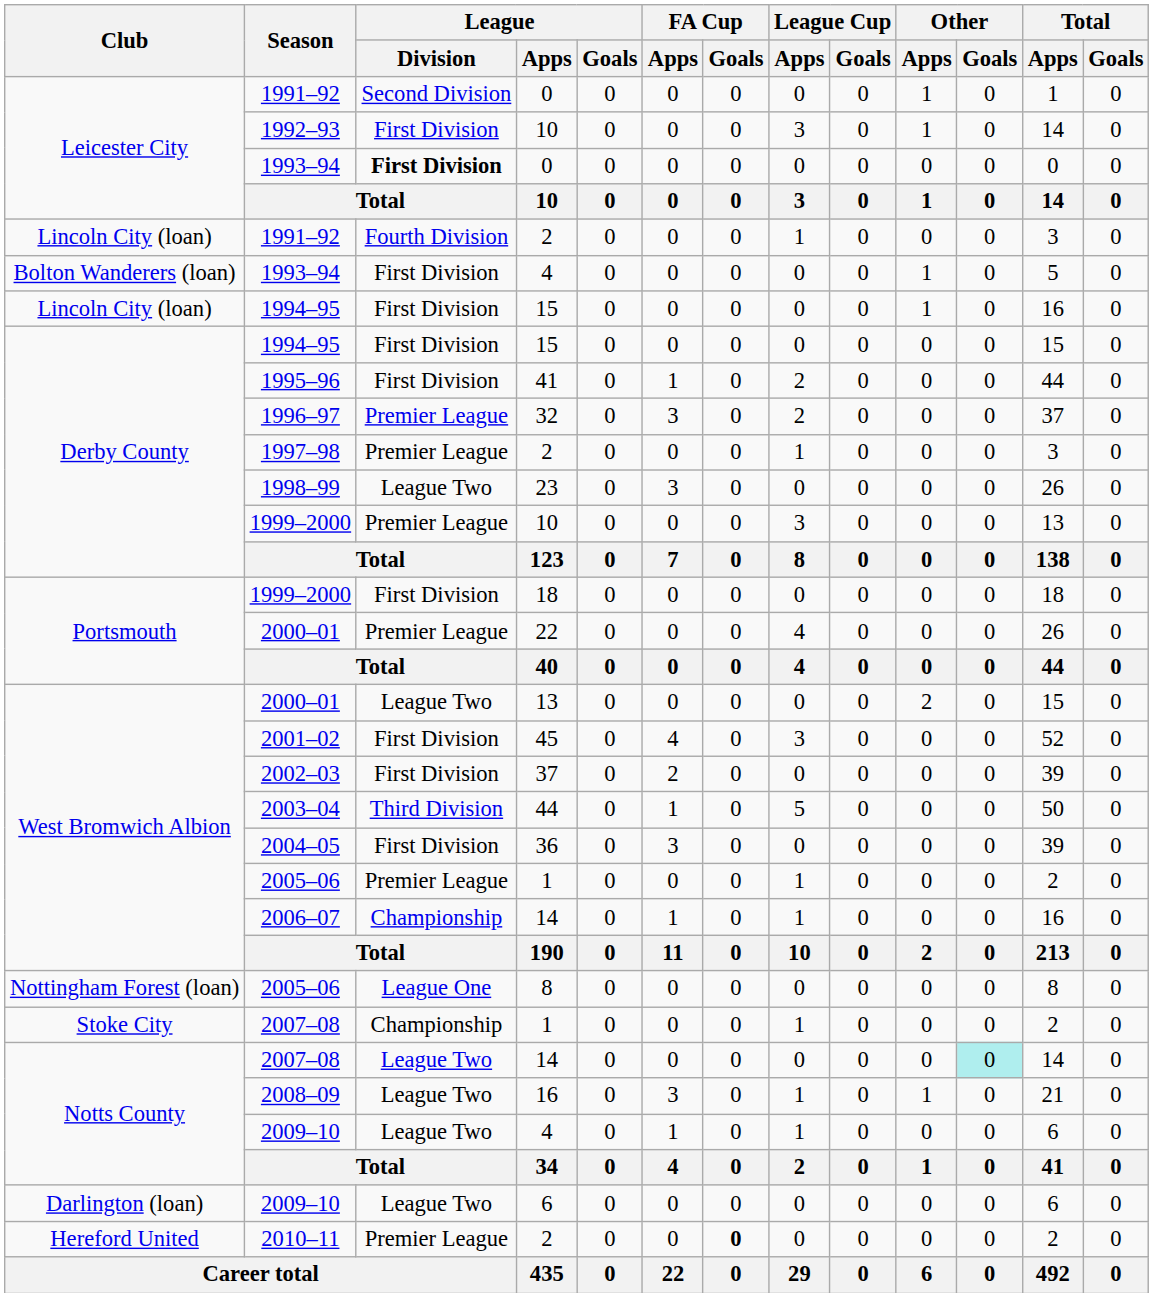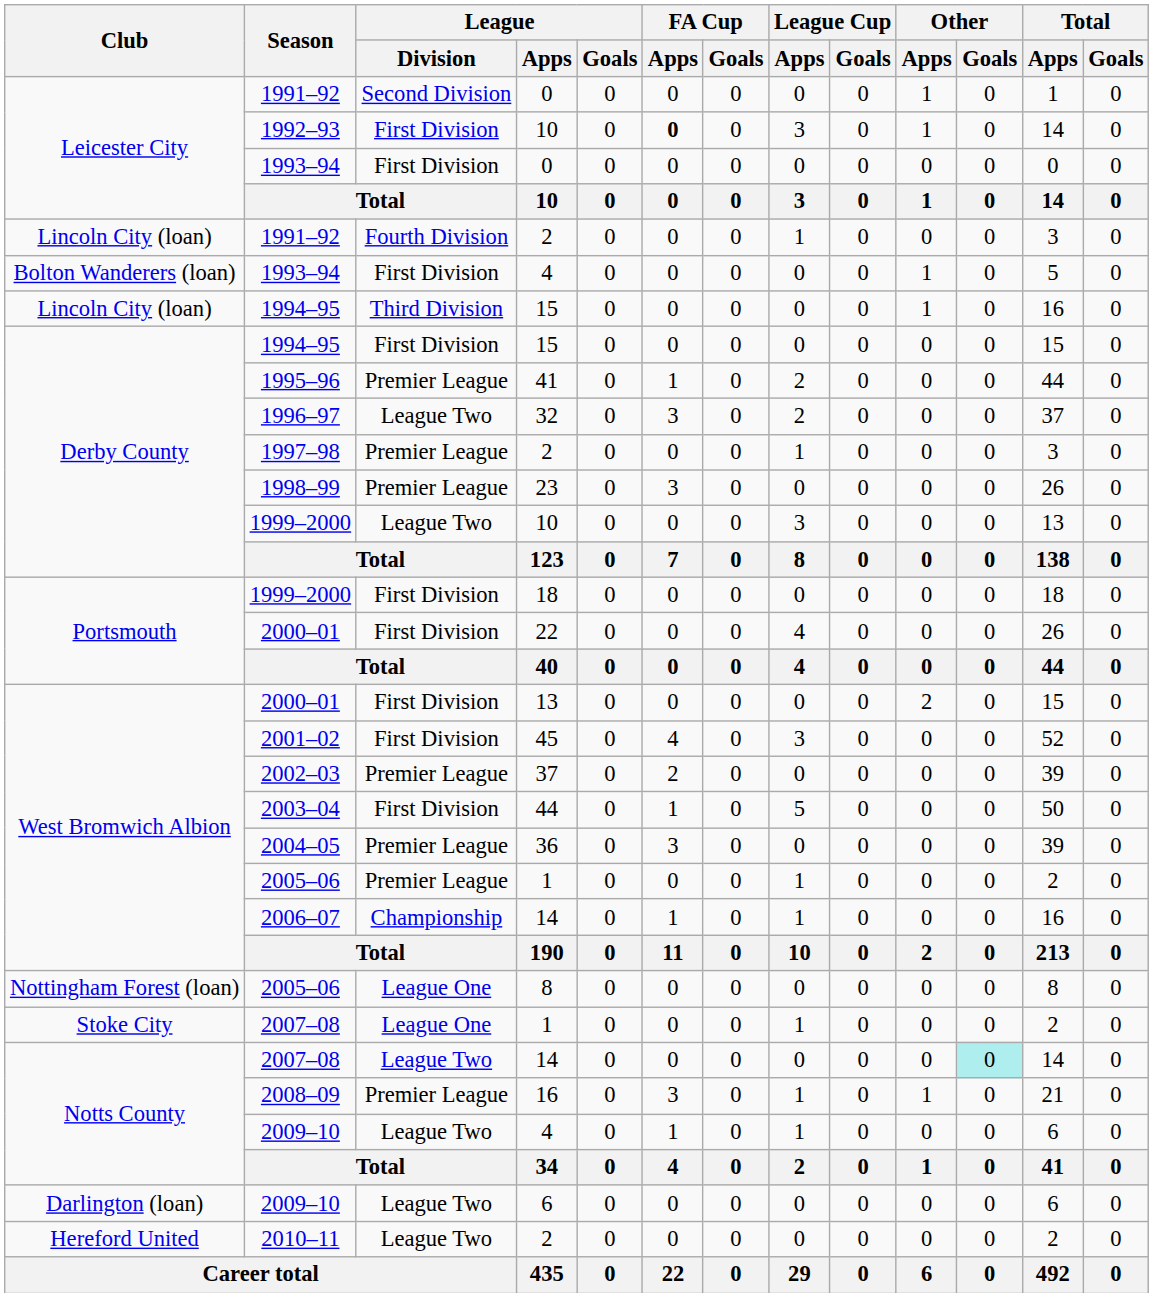 <table class="wikitable" style="text-align:center">
 <tr>
 <th rowspan="2">Club</th>
 <th rowspan="2">Season</th>
 <th colspan="3">League</th>
 <th colspan="2">FA Cup</th>
 <th colspan="2">League Cup</th>
 <th colspan="2">Other</th>
 <th colspan="2">Total</th>
 </tr>
 <tr>
 <th>Division</th>
 <th>Apps</th>
 <th>Goals</th>
 <th>Apps</th>
 <th>Goals</th>
 <th>Apps</th>
 <th>Goals</th>
 <th>Apps</th>
 <th>Goals</th>
 <th>Apps</th>
 <th>Goals</th>
 </tr>
 <tr>
 <td rowspan="4"><a href='#'>Leicester City</a></td>
 <td><a href='#'>1991–92</a></td>
 <td><a href='#'>Second Division</a></td>
 <td>0</td>
 <td>0</td>
 <td>0</td>
 <td>0</td>
 <td>0</td>
 <td>0</td>
 <td>1</td>
 <td>0</td>
 <td>1</td>
 <td>0</td>
 </tr>
 <tr>
 <td><a href='#'>1992–93</a></td>
 <td><a href='#'>First Division</a></td>
 <td>10</td>
 <td>0</td>
-<td>0</td>
+<td><strong>0</strong></td>
 <td>0</td>
 <td>3</td>
 <td>0</td>
 <td>1</td>
 <td>0</td>
 <td>14</td>
 <td>0</td>
 </tr>
 <tr>
 <td><a href='#'>1993–94</a></td>
-<td><strong>First Division</strong></td>
+<td>First Division</td>
 <td>0</td>
 <td>0</td>
 <td>0</td>
 <td>0</td>
 <td>0</td>
 <td>0</td>
 <td>0</td>
 <td>0</td>
 <td>0</td>
 <td>0</td>
 </tr>
 <tr>
 <th colspan="2">Total</th>
 <th>10</th>
 <th>0</th>
 <th>0</th>
 <th>0</th>
 <th>3</th>
 <th>0</th>
 <th>1</th>
 <th>0</th>
 <th>14</th>
 <th>0</th>
 </tr>
 <tr>
 <td><a href='#'>Lincoln City</a> (loan)</td>
 <td><a href='#'>1991–92</a></td>
 <td><a href='#'>Fourth Division</a></td>
 <td>2</td>
 <td>0</td>
 <td>0</td>
 <td>0</td>
 <td>1</td>
 <td>0</td>
 <td>0</td>
 <td>0</td>
 <td>3</td>
 <td>0</td>
 </tr>
 <tr>
 <td><a href='#'>Bolton Wanderers</a> (loan)</td>
 <td><a href='#'>1993–94</a></td>
 <td>First Division</td>
 <td>4</td>
 <td>0</td>
 <td>0</td>
 <td>0</td>
 <td>0</td>
 <td>0</td>
 <td>1</td>
 <td>0</td>
 <td>5</td>
 <td>0</td>
 </tr>
 <tr>
 <td><a href='#'>Lincoln City</a> (loan)</td>
 <td><a href='#'>1994–95</a></td>
-<td>First Division</td>
+<td><a href='#'>Third Division</a></td>
 <td>15</td>
 <td>0</td>
 <td>0</td>
 <td>0</td>
 <td>0</td>
 <td>0</td>
 <td>1</td>
 <td>0</td>
 <td>16</td>
 <td>0</td>
 </tr>
 <tr>
 <td rowspan="7"><a href='#'>Derby County</a></td>
 <td><a href='#'>1994–95</a></td>
 <td>First Division</td>
 <td>15</td>
 <td>0</td>
 <td>0</td>
 <td>0</td>
 <td>0</td>
 <td>0</td>
 <td>0</td>
 <td>0</td>
 <td>15</td>
 <td>0</td>
 </tr>
 <tr>
 <td><a href='#'>1995–96</a></td>
-<td>First Division</td>
+<td>Premier League</td>
 <td>41</td>
 <td>0</td>
 <td>1</td>
 <td>0</td>
 <td>2</td>
 <td>0</td>
 <td>0</td>
 <td>0</td>
 <td>44</td>
 <td>0</td>
 </tr>
 <tr>
 <td><a href='#'>1996–97</a></td>
-<td><a href='#'>Premier League</a></td>
+<td>League Two</td>
 <td>32</td>
 <td>0</td>
 <td>3</td>
 <td>0</td>
 <td>2</td>
 <td>0</td>
 <td>0</td>
 <td>0</td>
 <td>37</td>
 <td>0</td>
 </tr>
 <tr>
 <td><a href='#'>1997–98</a></td>
 <td>Premier League</td>
 <td>2</td>
 <td>0</td>
 <td>0</td>
 <td>0</td>
 <td>1</td>
 <td>0</td>
 <td>0</td>
 <td>0</td>
 <td>3</td>
 <td>0</td>
 </tr>
 <tr>
 <td><a href='#'>1998–99</a></td>
-<td>League Two</td>
+<td>Premier League</td>
 <td>23</td>
 <td>0</td>
 <td>3</td>
 <td>0</td>
 <td>0</td>
 <td>0</td>
 <td>0</td>
 <td>0</td>
 <td>26</td>
 <td>0</td>
 </tr>
 <tr>
 <td><a href='#'>1999–2000</a></td>
-<td>Premier League</td>
+<td>League Two</td>
 <td>10</td>
 <td>0</td>
 <td>0</td>
 <td>0</td>
 <td>3</td>
 <td>0</td>
 <td>0</td>
 <td>0</td>
 <td>13</td>
 <td>0</td>
 </tr>
 <tr>
 <th colspan="2">Total</th>
 <th>123</th>
 <th>0</th>
 <th>7</th>
 <th>0</th>
 <th>8</th>
 <th>0</th>
 <th>0</th>
 <th>0</th>
 <th>138</th>
 <th>0</th>
 </tr>
 <tr>
 <td rowspan="3"><a href='#'>Portsmouth</a></td>
 <td><a href='#'>1999–2000</a></td>
 <td>First Division</td>
 <td>18</td>
 <td>0</td>
 <td>0</td>
 <td>0</td>
 <td>0</td>
 <td>0</td>
 <td>0</td>
 <td>0</td>
 <td>18</td>
 <td>0</td>
 </tr>
 <tr>
 <td><a href='#'>2000–01</a></td>
-<td>Premier League</td>
+<td>First Division</td>
 <td>22</td>
 <td>0</td>
 <td>0</td>
 <td>0</td>
 <td>4</td>
 <td>0</td>
 <td>0</td>
 <td>0</td>
 <td>26</td>
 <td>0</td>
 </tr>
 <tr>
 <th colspan="2">Total</th>
 <th>40</th>
 <th>0</th>
 <th>0</th>
 <th>0</th>
 <th>4</th>
 <th>0</th>
 <th>0</th>
 <th>0</th>
 <th>44</th>
 <th>0</th>
 </tr>
 <tr>
 <td rowspan="8"><a href='#'>West Bromwich Albion</a></td>
 <td><a href='#'>2000–01</a></td>
-<td>League Two</td>
+<td>First Division</td>
 <td>13</td>
 <td>0</td>
 <td>0</td>
 <td>0</td>
 <td>0</td>
 <td>0</td>
 <td>2</td>
 <td>0</td>
 <td>15</td>
 <td>0</td>
 </tr>
 <tr>
 <td><a href='#'>2001–02</a></td>
 <td>First Division</td>
 <td>45</td>
 <td>0</td>
 <td>4</td>
 <td>0</td>
 <td>3</td>
 <td>0</td>
 <td>0</td>
 <td>0</td>
 <td>52</td>
 <td>0</td>
 </tr>
 <tr>
 <td><a href='#'>2002–03</a></td>
-<td>First Division</td>
+<td>Premier League</td>
 <td>37</td>
 <td>0</td>
 <td>2</td>
 <td>0</td>
 <td>0</td>
 <td>0</td>
 <td>0</td>
 <td>0</td>
 <td>39</td>
 <td>0</td>
 </tr>
 <tr>
 <td><a href='#'>2003–04</a></td>
-<td><a href='#'>Third Division</a></td>
+<td>First Division</td>
 <td>44</td>
 <td>0</td>
 <td>1</td>
 <td>0</td>
 <td>5</td>
 <td>0</td>
 <td>0</td>
 <td>0</td>
 <td>50</td>
 <td>0</td>
 </tr>
 <tr>
 <td><a href='#'>2004–05</a></td>
-<td>First Division</td>
+<td>Premier League</td>
 <td>36</td>
 <td>0</td>
 <td>3</td>
 <td>0</td>
 <td>0</td>
 <td>0</td>
 <td>0</td>
 <td>0</td>
 <td>39</td>
 <td>0</td>
 </tr>
 <tr>
 <td><a href='#'>2005–06</a></td>
 <td>Premier League</td>
 <td>1</td>
 <td>0</td>
 <td>0</td>
 <td>0</td>
 <td>1</td>
 <td>0</td>
 <td>0</td>
 <td>0</td>
 <td>2</td>
 <td>0</td>
 </tr>
 <tr>
 <td><a href='#'>2006–07</a></td>
 <td><a href='#'>Championship</a></td>
 <td>14</td>
 <td>0</td>
 <td>1</td>
 <td>0</td>
 <td>1</td>
 <td>0</td>
 <td>0</td>
 <td>0</td>
 <td>16</td>
 <td>0</td>
 </tr>
 <tr>
 <th colspan="2">Total</th>
 <th>190</th>
 <th>0</th>
 <th>11</th>
 <th>0</th>
 <th>10</th>
 <th>0</th>
 <th>2</th>
 <th>0</th>
 <th>213</th>
 <th>0</th>
 </tr>
 <tr>
 <td><a href='#'>Nottingham Forest</a> (loan)</td>
 <td><a href='#'>2005–06</a></td>
 <td><a href='#'>League One</a></td>
 <td>8</td>
 <td>0</td>
 <td>0</td>
 <td>0</td>
 <td>0</td>
 <td>0</td>
 <td>0</td>
 <td>0</td>
 <td>8</td>
 <td>0</td>
 </tr>
 <tr>
 <td><a href='#'>Stoke City</a></td>
 <td><a href='#'>2007–08</a></td>
-<td>Championship</td>
+<td><a href='#'>League One</a></td>
 <td>1</td>
 <td>0</td>
 <td>0</td>
 <td>0</td>
 <td>1</td>
 <td>0</td>
 <td>0</td>
 <td>0</td>
 <td>2</td>
 <td>0</td>
 </tr>
 <tr>
 <td rowspan="4"><a href='#'>Notts County</a></td>
 <td><a href='#'>2007–08</a></td>
 <td><a href='#'>League Two</a></td>
 <td>14</td>
 <td>0</td>
 <td>0</td>
 <td>0</td>
 <td>0</td>
 <td>0</td>
 <td>0</td>
 <td style="background: paleturquoise;">0</td>
 <td>14</td>
 <td>0</td>
 </tr>
 <tr>
 <td><a href='#'>2008–09</a></td>
-<td>League Two</td>
+<td>Premier League</td>
 <td>16</td>
 <td>0</td>
 <td>3</td>
 <td>0</td>
 <td>1</td>
 <td>0</td>
 <td>1</td>
 <td>0</td>
 <td>21</td>
 <td>0</td>
 </tr>
 <tr>
 <td><a href='#'>2009–10</a></td>
 <td>League Two</td>
 <td>4</td>
 <td>0</td>
 <td>1</td>
 <td>0</td>
 <td>1</td>
 <td>0</td>
 <td>0</td>
 <td>0</td>
 <td>6</td>
 <td>0</td>
 </tr>
 <tr>
 <th colspan="2">Total</th>
 <th>34</th>
 <th>0</th>
 <th>4</th>
 <th>0</th>
 <th>2</th>
 <th>0</th>
 <th>1</th>
 <th>0</th>
 <th>41</th>
 <th>0</th>
 </tr>
 <tr>
 <td><a href='#'>Darlington</a> (loan)</td>
 <td><a href='#'>2009–10</a></td>
 <td>League Two</td>
 <td>6</td>
 <td>0</td>
 <td>0</td>
 <td>0</td>
 <td>0</td>
 <td>0</td>
 <td>0</td>
 <td>0</td>
 <td>6</td>
 <td>0</td>
 </tr>
 <tr>
 <td><a href='#'>Hereford United</a></td>
 <td><a href='#'>2010–11</a></td>
-<td>Premier League</td>
+<td>League Two</td>
 <td>2</td>
 <td>0</td>
 <td>0</td>
-<td><strong>0</strong></td>
+<td>0</td>
 <td>0</td>
 <td>0</td>
 <td>0</td>
 <td>0</td>
 <td>2</td>
 <td>0</td>
 </tr>
 <tr>
 <th colspan="3">Career total</th>
 <th>435</th>
 <th>0</th>
 <th>22</th>
 <th>0</th>
 <th>29</th>
 <th>0</th>
 <th>6</th>
 <th>0</th>
 <th>492</th>
 <th>0</th>
 </tr>
 </table>
